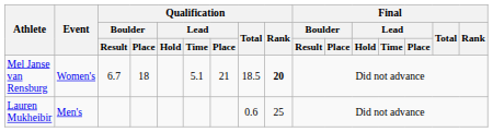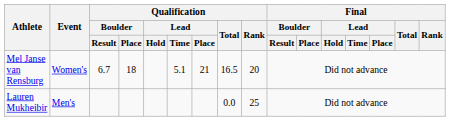 <table class="wikitable" style="font-size:90%">
 <tr>
 <th rowspan="3">Athlete</th>
 <th rowspan="3">Event</th>
 <th colspan="7">Qualification</th>
 <th colspan="7">Final</th>
 </tr>
 <tr style="font-size: 95%">
 <th colspan="2">Boulder</th>
 <th colspan="3">Lead</th>
 <th rowspan="2">Total</th>
 <th rowspan="2">Rank</th>
 <th colspan="2">Boulder</th>
 <th colspan="3">Lead</th>
 <th rowspan="2">Total</th>
 <th rowspan="2">Rank</th>
 </tr>
 <tr style="font-size: 95%">
 <th>Result</th>
 <th>Place</th>
 <th>Hold</th>
 <th>Time</th>
 <th>Place</th>
 <th>Result</th>
 <th>Place</th>
 <th>Hold</th>
 <th>Time</th>
 <th>Place</th>
 </tr>
 <tr align=center>
 <td align=left><a href='#'>Mel Janse van Rensburg</a></td>
 <td align=left><a href='#'>Women's</a></td>
 <td>6.7</td>
 <td>18</td>
 <td></td>
 <td>5.1</td>
 <td>21</td>
-<td>18.5</td>
-<td><strong>20</strong></td>
+<td>16.5</td>
+<td>20</td>
 <td colspan="7">Did not advance</td>
 </tr>
 <tr align=center>
 <td align=left><a href='#'>Lauren Mukheibir</a></td>
 <td align=left><a href='#'>Men's</a></td>
 <td></td>
 <td></td>
 <td></td>
 <td></td>
 <td></td>
-<td>0.6</td>
+<td>0.0</td>
 <td>25</td>
 <td colspan="7">Did not advance</td>
 </tr>
 </table>
